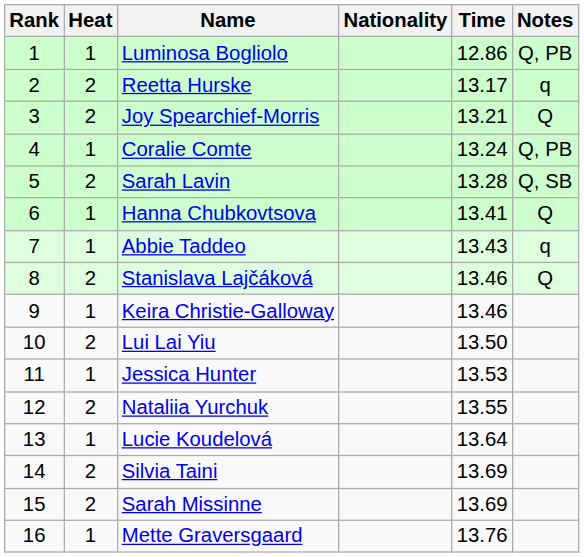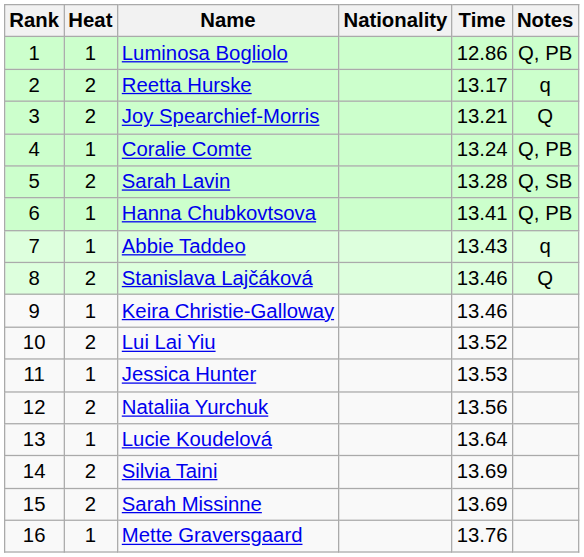 <table class="wikitable sortable" style="text-align:center">
 <tr>
 <th>Rank</th>
 <th>Heat</th>
 <th>Name</th>
 <th>Nationality</th>
 <th>Time</th>
 <th>Notes</th>
 </tr>
 <tr bgcolor=ccffcc>
 <td>1</td>
 <td>1</td>
 <td align=left><a href='#'>Luminosa Bogliolo</a></td>
 <td align=left></td>
 <td>12.86</td>
 <td>Q, PB</td>
 </tr>
 <tr bgcolor=ccffcc>
 <td>2</td>
 <td>2</td>
 <td align=left><a href='#'>Reetta Hurske</a></td>
 <td align=left></td>
 <td>13.17</td>
 <td>q</td>
 </tr>
 <tr bgcolor=ccffcc>
 <td>3</td>
 <td>2</td>
 <td align=left><a href='#'>Joy Spearchief-Morris</a></td>
 <td align=left></td>
 <td>13.21</td>
 <td>Q</td>
 </tr>
 <tr bgcolor=ccffcc>
 <td>4</td>
 <td>1</td>
 <td align=left><a href='#'>Coralie Comte</a></td>
 <td align=left></td>
 <td>13.24</td>
 <td>Q, PB</td>
 </tr>
 <tr bgcolor=ccffcc>
 <td>5</td>
 <td>2</td>
 <td align=left><a href='#'>Sarah Lavin</a></td>
 <td align=left></td>
 <td>13.28</td>
 <td>Q, SB</td>
 </tr>
 <tr bgcolor=ccffcc>
 <td>6</td>
 <td>1</td>
 <td align=left><a href='#'>Hanna Chubkovtsova</a></td>
 <td align=left></td>
 <td>13.41</td>
-<td>Q</td>
+<td>Q, PB</td>
 </tr>
 <tr bgcolor=ddffdd>
 <td>7</td>
 <td>1</td>
 <td align=left><a href='#'>Abbie Taddeo</a></td>
 <td align=left></td>
 <td>13.43</td>
 <td>q</td>
 </tr>
 <tr bgcolor=ddffdd>
 <td>8</td>
 <td>2</td>
 <td align=left><a href='#'>Stanislava Lajčáková</a></td>
 <td align=left></td>
 <td>13.46</td>
 <td>Q</td>
 </tr>
 <tr>
 <td>9</td>
 <td>1</td>
 <td align=left><a href='#'>Keira Christie-Galloway</a></td>
 <td align=left></td>
 <td>13.46</td>
 <td></td>
 </tr>
 <tr>
 <td>10</td>
 <td>2</td>
 <td align=left><a href='#'>Lui Lai Yiu</a></td>
 <td align=left></td>
-<td>13.50</td>
+<td>13.52</td>
 <td></td>
 </tr>
 <tr>
 <td>11</td>
 <td>1</td>
 <td align=left><a href='#'>Jessica Hunter</a></td>
 <td align=left></td>
 <td>13.53</td>
 <td></td>
 </tr>
 <tr>
 <td>12</td>
 <td>2</td>
 <td align=left><a href='#'>Nataliia Yurchuk</a></td>
 <td align=left></td>
-<td>13.55</td>
+<td>13.56</td>
 <td></td>
 </tr>
 <tr>
 <td>13</td>
 <td>1</td>
 <td align=left><a href='#'>Lucie Koudelová</a></td>
 <td align=left></td>
 <td>13.64</td>
 <td></td>
 </tr>
 <tr>
 <td>14</td>
 <td>2</td>
 <td align=left><a href='#'>Silvia Taini</a></td>
 <td align=left></td>
 <td>13.69</td>
 <td></td>
 </tr>
 <tr>
 <td>15</td>
 <td>2</td>
 <td align=left><a href='#'>Sarah Missinne</a></td>
 <td align=left></td>
 <td>13.69</td>
 <td></td>
 </tr>
 <tr>
 <td>16</td>
 <td>1</td>
 <td align=left><a href='#'>Mette Graversgaard</a></td>
 <td align=left></td>
 <td>13.76</td>
 <td></td>
 </tr>
 </table>
